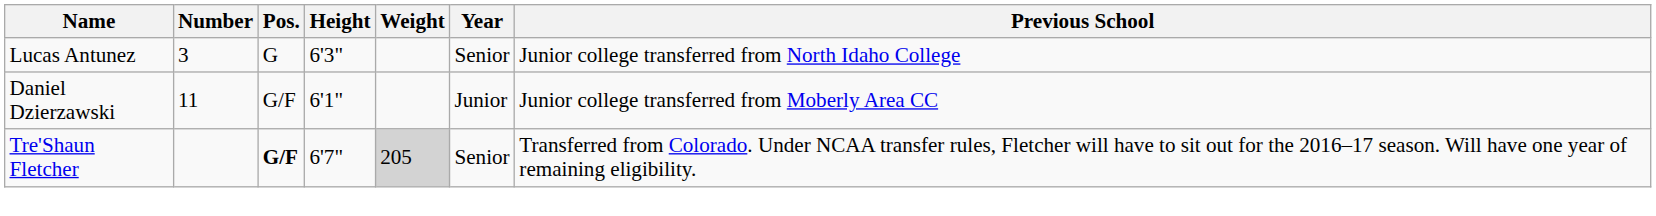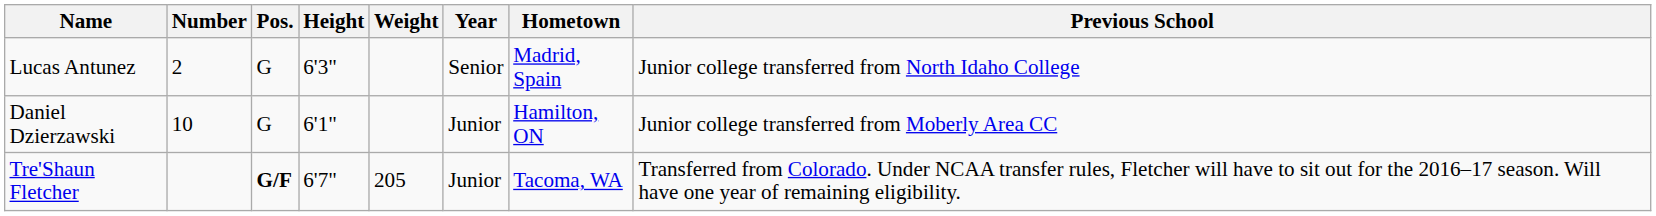 <table class="wikitable sortable" border="1">
 <tr>
 <th>Name</th>
 <th>Number</th>
 <th>Pos.</th>
 <th>Height</th>
 <th>Weight</th>
 <th>Year</th>
+<th>Hometown</th>
 <th class="unsortable">Previous School</th>
 </tr>
 <tr>
 <td>Lucas Antunez</td>
-<td>3</td>
+<td>2</td>
 <td>G</td>
 <td>6'3"</td>
 <td></td>
 <td>Senior</td>
+<td><a href='#'>Madrid, Spain</a></td>
 <td>Junior college transferred from <a href='#'>North Idaho College</a></td>
 </tr>
 <tr>
 <td>Daniel Dzierzawski</td>
-<td>11</td>
-<td>G/F</td>
+<td>10</td>
+<td>G</td>
 <td>6'1"</td>
 <td></td>
 <td>Junior</td>
+<td><a href='#'>Hamilton, ON</a></td>
 <td>Junior college transferred from <a href='#'>Moberly Area CC</a></td>
 </tr>
 <tr>
 <td><a href='#'>Tre'Shaun Fletcher</a></td>
 <td></td>
 <td><strong>G/F</strong></td>
 <td>6'7"</td>
-<td style="background: lightgrey;">205</td>
-<td>Senior</td>
+<td>205</td>
+<td>Junior</td>
+<td><a href='#'>Tacoma, WA</a></td>
 <td>Transferred from <a href='#'>Colorado</a>. Under NCAA transfer rules, Fletcher will have to sit out for the 2016–17 season. Will have one year of remaining eligibility.</td>
 </tr>
 </table>
